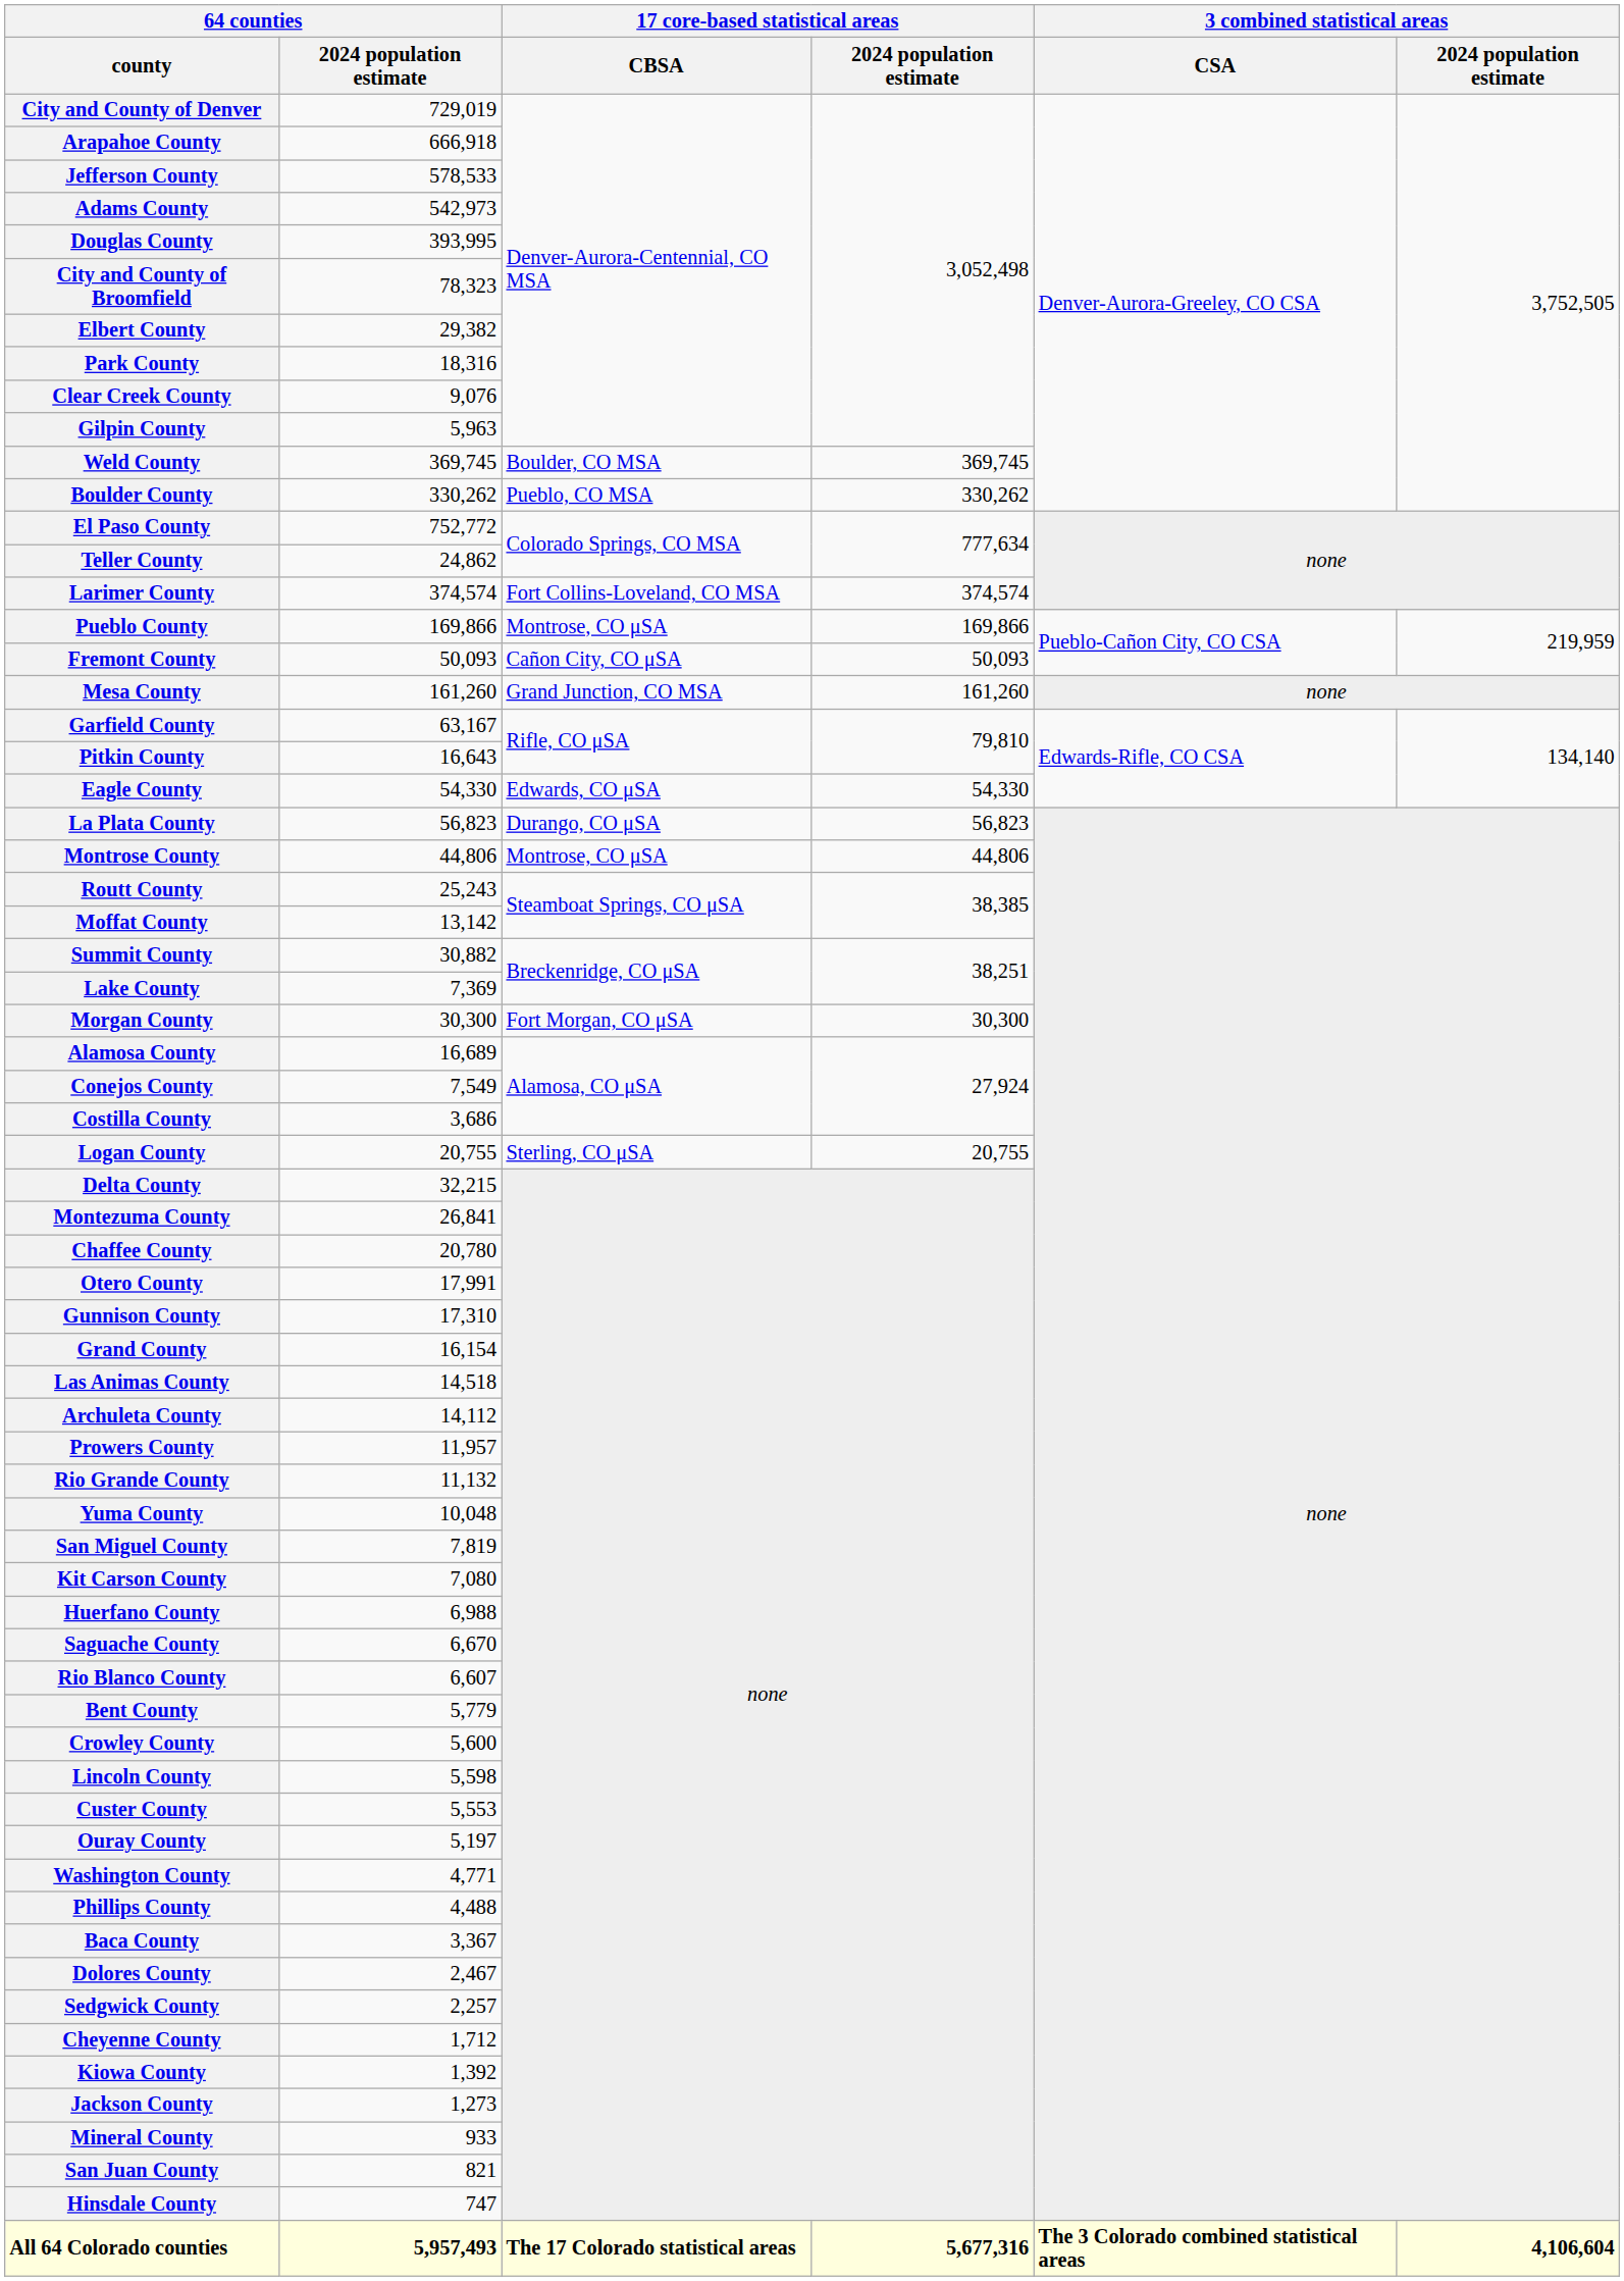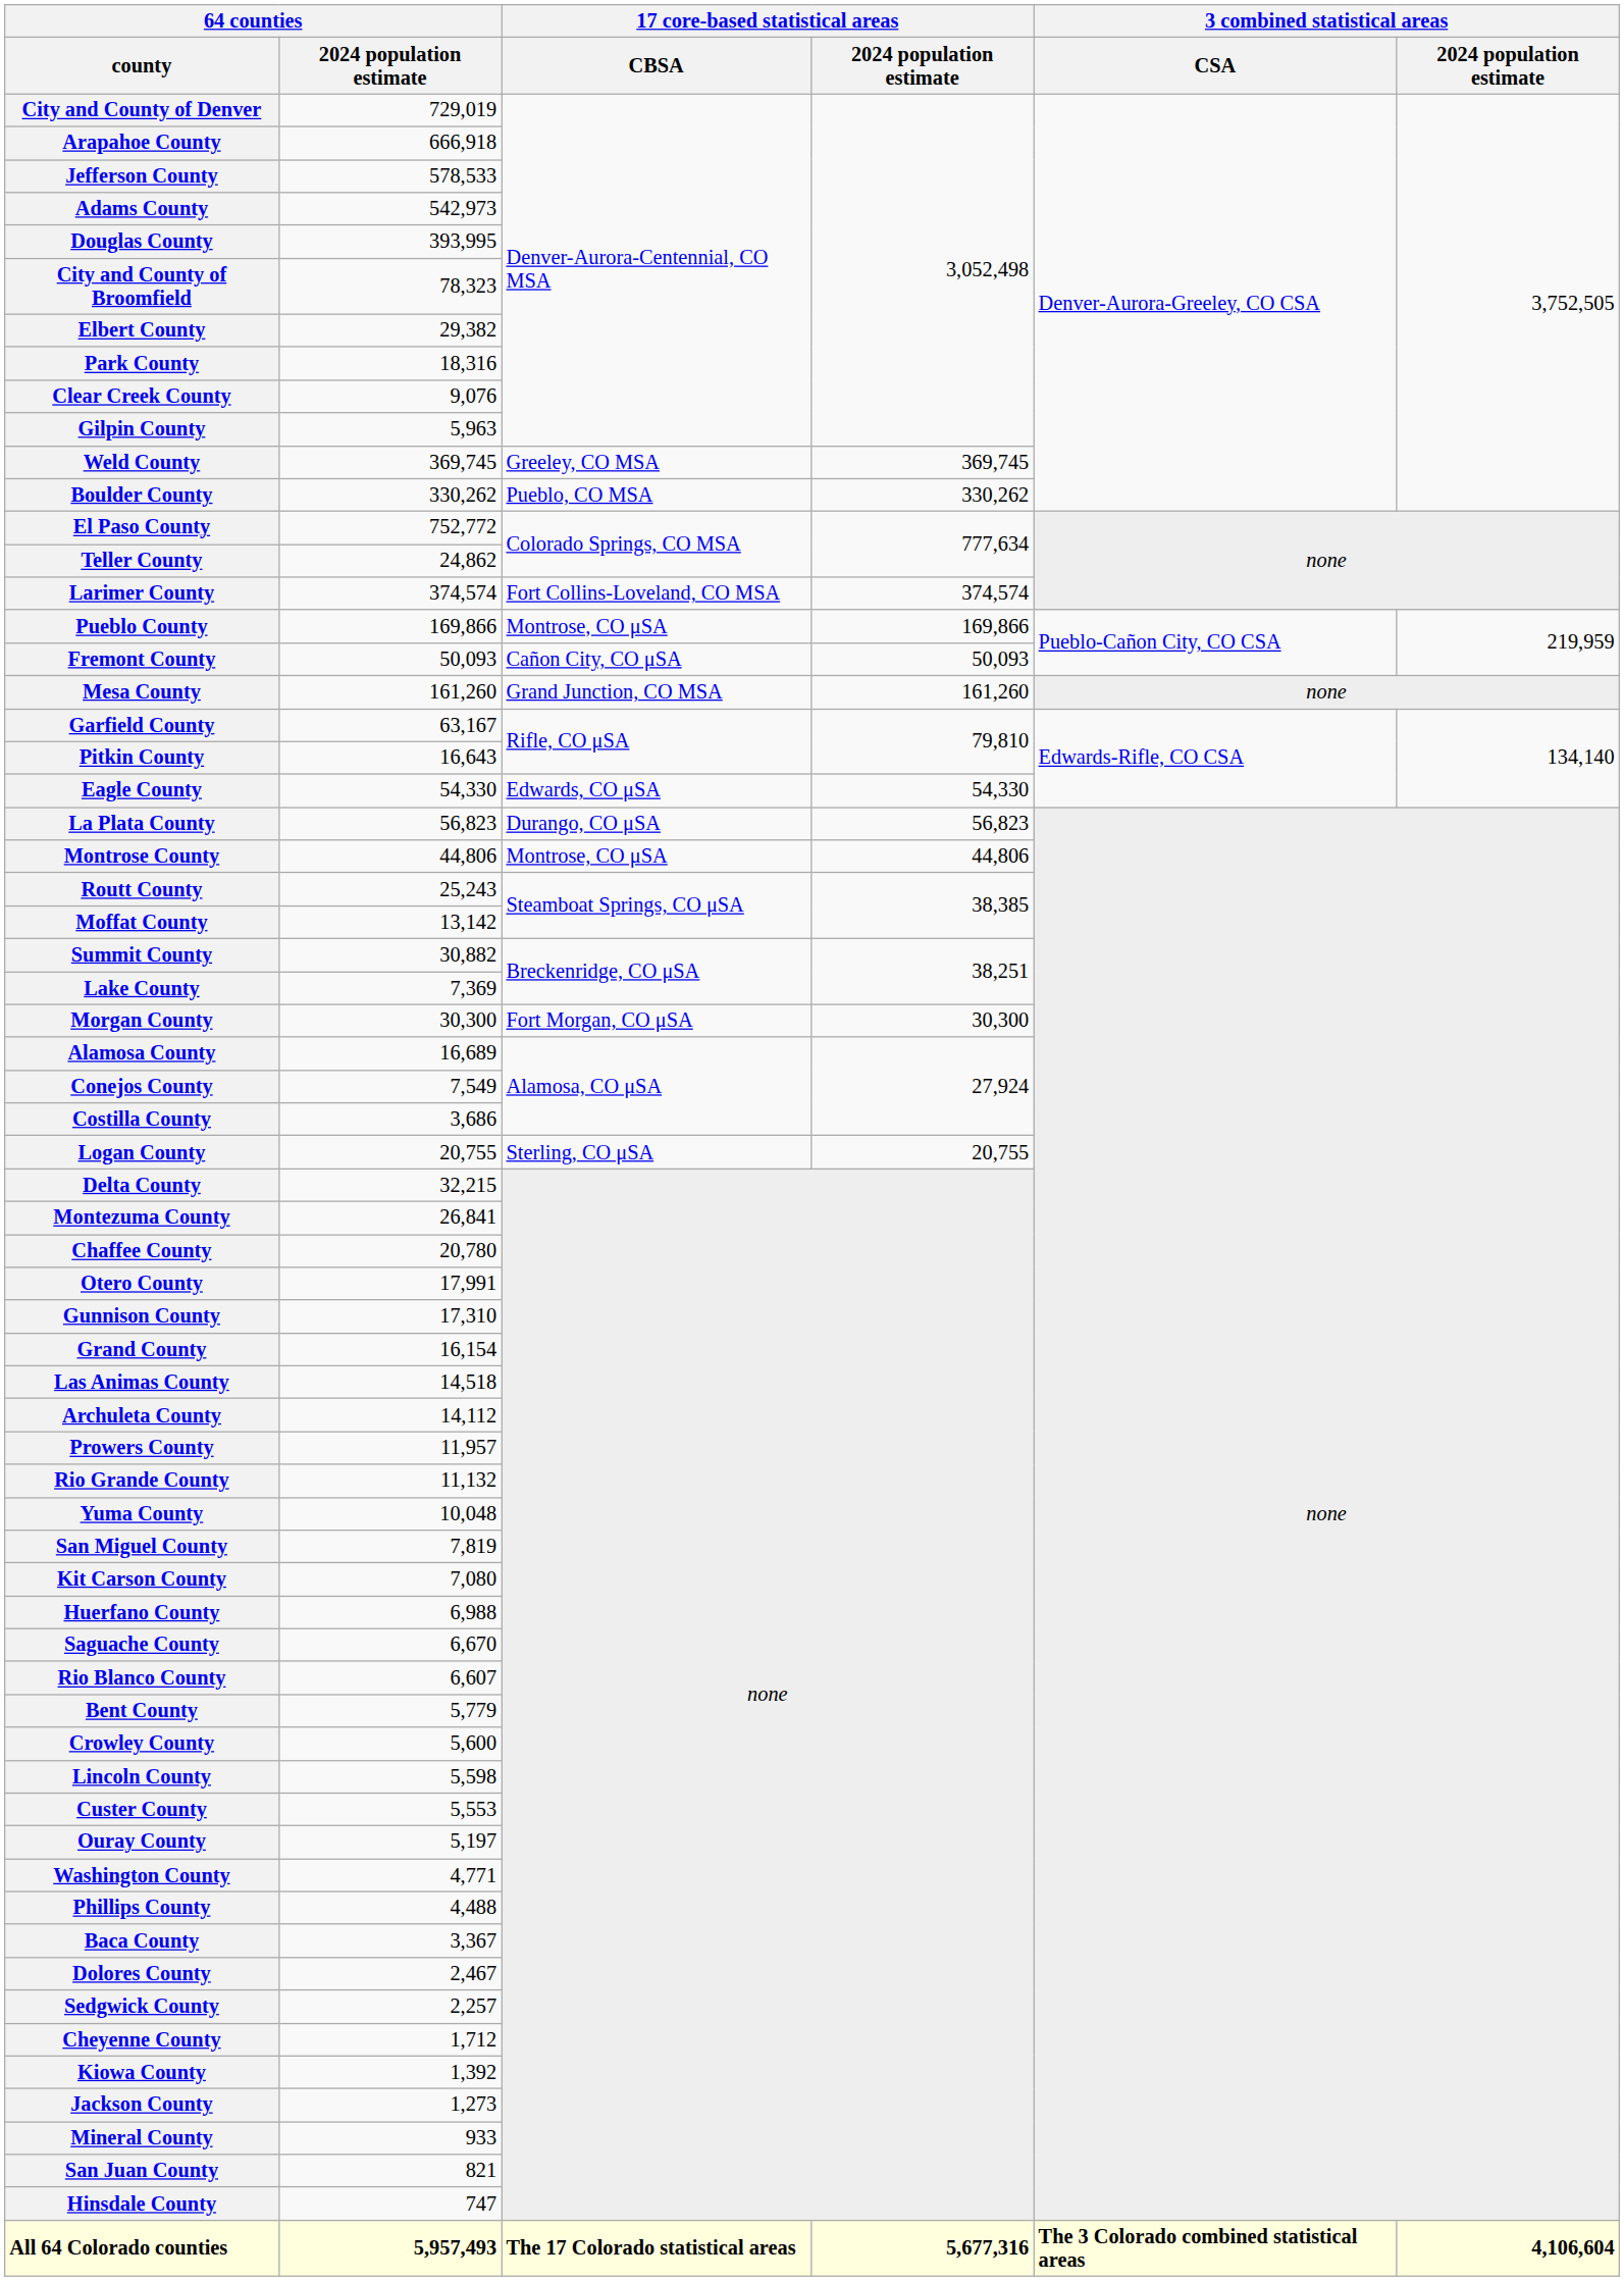 <table class="wikitable sortable plainrowheaders">
 <tr>
 <th scope=colgroup colspan=2><a href='#'>64 counties</a></th>
 <th scope=colgroup colspan=2><a href='#'>17 core-based statistical areas</a></th>
 <th scope=colgroup colspan=2><a href='#'>3 combined statistical areas</a></th>
 </tr>
 <tr>
 <th scope=col>county</th>
 <th scope=col>2024 population estimate</th>
 <th scope=col>CBSA</th>
 <th scope=col>2024 population estimate</th>
 <th scope=col>CSA</th>
 <th scope=col>2024 population estimate</th>
 </tr>
 <tr>
 <th scope=row data-sort-value=Denver><a href='#'>City and County of Denver</a></th>
 <td align=right>729,019</td>
 <td rowspan=10><a href='#'>Denver-Aurora-Centennial, CO MSA</a></td>
 <td rowspan=10 align=right>3,052,498</td>
 <td rowspan=12><a href='#'>Denver-Aurora-Greeley, CO CSA</a></td>
 <td rowspan=12 align=right>3,752,505</td>
 </tr>
 <tr>
 <th scope=row><a href='#'>Arapahoe County</a></th>
 <td align=right>666,918</td>
 </tr>
 <tr>
 <th scope=row><a href='#'>Jefferson County</a></th>
 <td align=right>578,533</td>
 </tr>
 <tr>
 <th scope=row><a href='#'>Adams County</a></th>
 <td align=right>542,973</td>
 </tr>
 <tr>
 <th scope=row><a href='#'>Douglas County</a></th>
 <td align=right>393,995</td>
 </tr>
 <tr>
 <th scope=row data-sort-value=Broomfield><a href='#'>City and County of Broomfield</a></th>
 <td align=right>78,323</td>
 </tr>
 <tr>
 <th scope=row><a href='#'>Elbert County</a></th>
 <td align=right>29,382</td>
 </tr>
 <tr>
 <th scope=row><a href='#'>Park County</a></th>
 <td align=right>18,316</td>
 </tr>
 <tr>
 <th scope=row><a href='#'>Clear Creek County</a></th>
 <td align=right>9,076</td>
 </tr>
 <tr>
 <th scope=row><a href='#'>Gilpin County</a></th>
 <td align=right>5,963</td>
 </tr>
 <tr>
 <th scope=row><a href='#'>Weld County</a></th>
 <td align=right>369,745</td>
-<td><a href='#'>Boulder, CO MSA</a></td>
+<td><a href='#'>Greeley, CO MSA</a></td>
 <td align=right>369,745</td>
 </tr>
 <tr>
 <th scope=row><a href='#'>Boulder County</a></th>
 <td align=right>330,262</td>
 <td><a href='#'>Pueblo, CO MSA</a></td>
 <td align=right>330,262</td>
 </tr>
 <tr>
 <th scope=row><a href='#'>El Paso County</a></th>
 <td align=right>752,772</td>
 <td rowspan=2><a href='#'>Colorado Springs, CO MSA</a></td>
 <td rowspan=2 align=right>777,634</td>
 <td rowspan=3 colspan=2 align=center bgcolor=#EEEEEE><em>none</em></td>
 </tr>
 <tr>
 <th scope=row><a href='#'>Teller County</a></th>
 <td align=right>24,862</td>
 </tr>
 <tr>
 <th scope=row><a href='#'>Larimer County</a></th>
 <td align=right>374,574</td>
 <td><a href='#'>Fort Collins-Loveland, CO MSA</a></td>
 <td align=right>374,574</td>
 </tr>
 <tr>
 <th scope=row><a href='#'>Pueblo County</a></th>
 <td align=right>169,866</td>
 <td><a href='#'>Montrose, CO μSA</a></td>
 <td align=right>169,866</td>
 <td rowspan=2><a href='#'>Pueblo-Cañon City, CO CSA</a></td>
 <td rowspan=2 align=right>219,959</td>
 </tr>
 <tr>
 <th scope=row><a href='#'>Fremont County</a></th>
 <td align=right>50,093</td>
 <td><a href='#'>Cañon City, CO μSA</a></td>
 <td align=right>50,093</td>
 </tr>
 <tr>
 <th scope=row><a href='#'>Mesa County</a></th>
 <td align=right>161,260</td>
 <td><a href='#'>Grand Junction, CO MSA</a></td>
 <td align=right>161,260</td>
 <td rowspan=1 colspan=2 align=center bgcolor=#EEEEEE><em>none</em></td>
 </tr>
 <tr>
 <th scope=row><a href='#'>Garfield County</a></th>
 <td align=right>63,167</td>
 <td rowspan=2><a href='#'>Rifle, CO μSA</a></td>
 <td rowspan=2 align=right>79,810</td>
 <td rowspan=3><a href='#'>Edwards-Rifle, CO CSA</a></td>
 <td rowspan=3 align=right>134,140</td>
 </tr>
 <tr>
 <th scope=row><a href='#'>Pitkin County</a></th>
 <td align=right>16,643</td>
 </tr>
 <tr>
 <th scope=row><a href='#'>Eagle County</a></th>
 <td align=right>54,330</td>
 <td><a href='#'>Edwards, CO μSA</a></td>
 <td align=right>54,330</td>
 </tr>
 <tr>
 <th scope=row><a href='#'>La Plata County</a></th>
 <td align=right>56,823</td>
 <td><a href='#'>Durango, CO μSA</a></td>
 <td align=right>56,823</td>
 <td rowspan=43 colspan=2 align=center bgcolor=#EEEEEE><em>none</em></td>
 </tr>
 <tr>
 <th scope=row><a href='#'>Montrose County</a></th>
 <td align=right>44,806</td>
 <td><a href='#'>Montrose, CO μSA</a></td>
 <td align=right>44,806</td>
 </tr>
 <tr>
 <th scope=row><a href='#'>Routt County</a></th>
 <td align=right>25,243</td>
 <td rowspan=2><a href='#'>Steamboat Springs, CO μSA</a></td>
 <td rowspan=2 align=right>38,385</td>
 </tr>
 <tr>
 <th scope=row><a href='#'>Moffat County</a></th>
 <td align=right>13,142</td>
 </tr>
 <tr>
 <th scope=row><a href='#'>Summit County</a></th>
 <td align=right>30,882</td>
 <td rowspan=2><a href='#'>Breckenridge, CO μSA</a></td>
 <td rowspan=2 align=right>38,251</td>
 </tr>
 <tr>
 <th scope=row><a href='#'>Lake County</a></th>
 <td align=right>7,369</td>
 </tr>
 <tr>
 <th scope=row><a href='#'>Morgan County</a></th>
 <td align=right>30,300</td>
 <td><a href='#'>Fort Morgan, CO μSA</a></td>
 <td align=right>30,300</td>
 </tr>
 <tr>
 <th scope=row><a href='#'>Alamosa County</a></th>
 <td align=right>16,689</td>
 <td rowspan=3><a href='#'>Alamosa, CO μSA</a></td>
 <td rowspan=3 align=right>27,924</td>
 </tr>
 <tr>
 <th scope=row><a href='#'>Conejos County</a></th>
 <td align=right>7,549</td>
 </tr>
 <tr>
 <th scope=row><a href='#'>Costilla County</a></th>
 <td align=right>3,686</td>
 </tr>
 <tr>
 <th scope=row><a href='#'>Logan County</a></th>
 <td align=right>20,755</td>
 <td><a href='#'>Sterling, CO μSA</a></td>
 <td align=right>20,755</td>
 </tr>
 <tr>
 <th scope=row><a href='#'>Delta County</a></th>
 <td align=right>32,215</td>
 <td rowspan=32 colspan=2 align=center bgcolor=#EEEEEE><em>none</em></td>
 </tr>
 <tr>
 <th scope=row><a href='#'>Montezuma County</a></th>
 <td align=right>26,841</td>
 </tr>
 <tr>
 <th scope=row><a href='#'>Chaffee County</a></th>
 <td align=right>20,780</td>
 </tr>
 <tr>
 <th scope=row><a href='#'>Otero County</a></th>
 <td align=right>17,991</td>
 </tr>
 <tr>
 <th scope=row><a href='#'>Gunnison County</a></th>
 <td align=right>17,310</td>
 </tr>
 <tr>
 <th scope=row><a href='#'>Grand County</a></th>
 <td align=right>16,154</td>
 </tr>
 <tr>
 <th scope=row><a href='#'>Las Animas County</a></th>
 <td align=right>14,518</td>
 </tr>
 <tr>
 <th scope=row><a href='#'>Archuleta County</a></th>
 <td align=right>14,112</td>
 </tr>
 <tr>
 <th scope=row><a href='#'>Prowers County</a></th>
 <td align=right>11,957</td>
 </tr>
 <tr>
 <th scope=row><a href='#'>Rio Grande County</a></th>
 <td align=right>11,132</td>
 </tr>
 <tr>
 <th scope=row><a href='#'>Yuma County</a></th>
 <td align=right>10,048</td>
 </tr>
 <tr>
 <th scope=row><a href='#'>San Miguel County</a></th>
 <td align=right>7,819</td>
 </tr>
 <tr>
 <th scope=row><a href='#'>Kit Carson County</a></th>
 <td align=right>7,080</td>
 </tr>
 <tr>
 <th scope=row><a href='#'>Huerfano County</a></th>
 <td align=right>6,988</td>
 </tr>
 <tr>
 <th scope=row><a href='#'>Saguache County</a></th>
 <td align=right>6,670</td>
 </tr>
 <tr>
 <th scope=row><a href='#'>Rio Blanco County</a></th>
 <td align=right>6,607</td>
 </tr>
 <tr>
 <th scope=row><a href='#'>Bent County</a></th>
 <td align=right>5,779</td>
 </tr>
 <tr>
 <th scope=row><a href='#'>Crowley County</a></th>
 <td align=right>5,600</td>
 </tr>
 <tr>
 <th scope=row><a href='#'>Lincoln County</a></th>
 <td align=right>5,598</td>
 </tr>
 <tr>
 <th scope=row><a href='#'>Custer County</a></th>
 <td align=right>5,553</td>
 </tr>
 <tr>
 <th scope=row><a href='#'>Ouray County</a></th>
 <td align=right>5,197</td>
 </tr>
 <tr>
 <th scope=row><a href='#'>Washington County</a></th>
 <td align=right>4,771</td>
 </tr>
 <tr>
 <th scope=row><a href='#'>Phillips County</a></th>
 <td align=right>4,488</td>
 </tr>
 <tr>
 <th scope=row><a href='#'>Baca County</a></th>
 <td align=right>3,367</td>
 </tr>
 <tr>
 <th scope=row><a href='#'>Dolores County</a></th>
 <td align=right>2,467</td>
 </tr>
 <tr>
 <th scope=row><a href='#'>Sedgwick County</a></th>
 <td align=right>2,257</td>
 </tr>
 <tr>
 <th scope=row><a href='#'>Cheyenne County</a></th>
 <td align=right>1,712</td>
 </tr>
 <tr>
 <th scope=row><a href='#'>Kiowa County</a></th>
 <td align=right>1,392</td>
 </tr>
 <tr>
 <th scope=row><a href='#'>Jackson County</a></th>
 <td align=right>1,273</td>
 </tr>
 <tr>
 <th scope=row><a href='#'>Mineral County</a></th>
 <td align=right>933</td>
 </tr>
 <tr>
 <th scope=row><a href='#'>San Juan County</a></th>
 <td align=right>821</td>
 </tr>
 <tr>
 <th scope=row><a href='#'>Hinsdale County</a></th>
 <td align=right>747</td>
 </tr>
 <tr style="font-weight:bold;" bgcolor="#FFFFDD">
 <td data-sort-value=ZZZ>All 64 Colorado counties</td>
 <td align=right>5,957,493</td>
 <td data-sort-value=ZZZ>The 17 Colorado  statistical areas</td>
 <td align=right>5,677,316</td>
 <td data-sort-value=ZZZ>The 3 Colorado combined statistical areas</td>
 <td align=right>4,106,604</td>
 </tr>
 </table>
